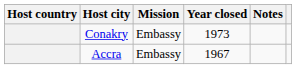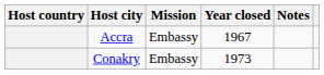 <table class="wikitable plainrowheaders" style="text-align:center;">
 <tr>
 <th scope="col">Host country</th>
 <th scope="col">Host city</th>
 <th scope="col">Mission</th>
 <th scope="col">Year closed</th>
 <th scope="col">Notes</th>
 <th scope="col"></th>
 </tr>
 <tr>
 <th scope="row"></th>
+<td><a href='#'>Accra</a></td>
+<td>Embassy</td>
+<td>1967</td>
+<td></td>
+<td></td>
+</tr>
+<tr>
+<th scope="row"></th>
 <td><a href='#'>Conakry</a></td>
 <td>Embassy</td>
 <td>1973</td>
 <td></td>
 <td></td>
 </tr>
-<tr>
-<th scope="row"></th>
-<td><a href='#'>Accra</a></td>
-<td>Embassy</td>
-<td>1967</td>
-<td></td>
-<td></td>
-</tr>
 </table>
